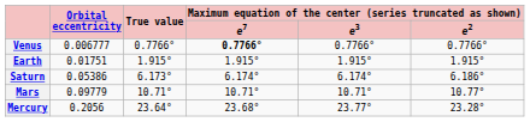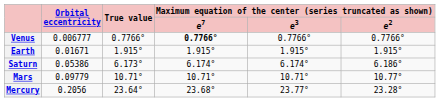 <table class="wikitable" style="text-align:center;">
 <tr>
 <th rowspan="2" style="background-color:#F4C2C2;"></th>
 <th rowspan="2" style="background-color:#F4C2C2;"><a href='#'>Orbital <br>eccentricity</a></th>
 <th rowspan="2" style="background-color:#F4C2C2;">True value</th>
 <th colspan="3" style="background-color:#F4C2C2;">Maximum equation of the center (series truncated as shown)</th>
 </tr>
 <tr>
 <th style="background-color:#F4C2C2;"><em>e</em><sup>7</sup></th>
 <th style="background-color:#F4C2C2;"><em>e</em><sup>3</sup></th>
 <th style="background-color:#F4C2C2;"><em>e</em><sup>2</sup></th>
 </tr>
 <tr>
 <th><a href='#'>Venus</a></th>
 <td>0.006777</td>
 <td>0.7766°</td>
 <td><strong>0.7766°</strong></td>
 <td>0.7766°</td>
 <td>0.7766°</td>
 </tr>
 <tr>
 <th><a href='#'>Earth</a></th>
-<td>0.01751</td>
+<td>0.01671</td>
 <td>1.915°</td>
 <td>1.915°</td>
 <td>1.915°</td>
 <td>1.915°</td>
 </tr>
 <tr>
 <th><a href='#'>Saturn</a></th>
 <td>0.05386</td>
 <td>6.173°</td>
 <td>6.174°</td>
 <td>6.174°</td>
 <td>6.186°</td>
 </tr>
 <tr>
 <th><a href='#'>Mars</a></th>
 <td>0.09779</td>
 <td>10.71°</td>
 <td>10.71°</td>
 <td>10.71°</td>
 <td>10.77°</td>
 </tr>
 <tr>
 <th><a href='#'>Mercury</a></th>
 <td>0.2056</td>
 <td>23.64°</td>
 <td>23.68°</td>
 <td>23.77°</td>
 <td>23.28°</td>
 </tr>
 </table>
